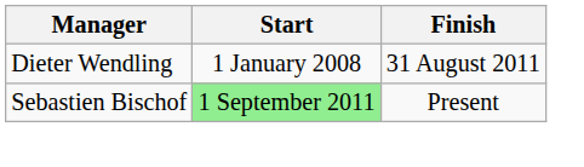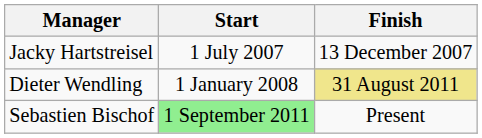 <table class="wikitable">
 <tr>
 <th>Manager</th>
 <th>Start</th>
 <th>Finish</th>
 </tr>
 <tr align="center">
+<td align="left">Jacky Hartstreisel</td>
+<td>1 July 2007</td>
+<td>13 December 2007</td>
+</tr>
+<tr align="center">
 <td align="left">Dieter Wendling</td>
 <td>1 January 2008</td>
-<td>31 August 2011</td>
+<td style="background: khaki;">31 August 2011</td>
 </tr>
 <tr align="center">
 <td align="left">Sebastien Bischof</td>
 <td style="background: lightgreen;">1 September 2011</td>
 <td>Present</td>
 </tr>
 </table>
